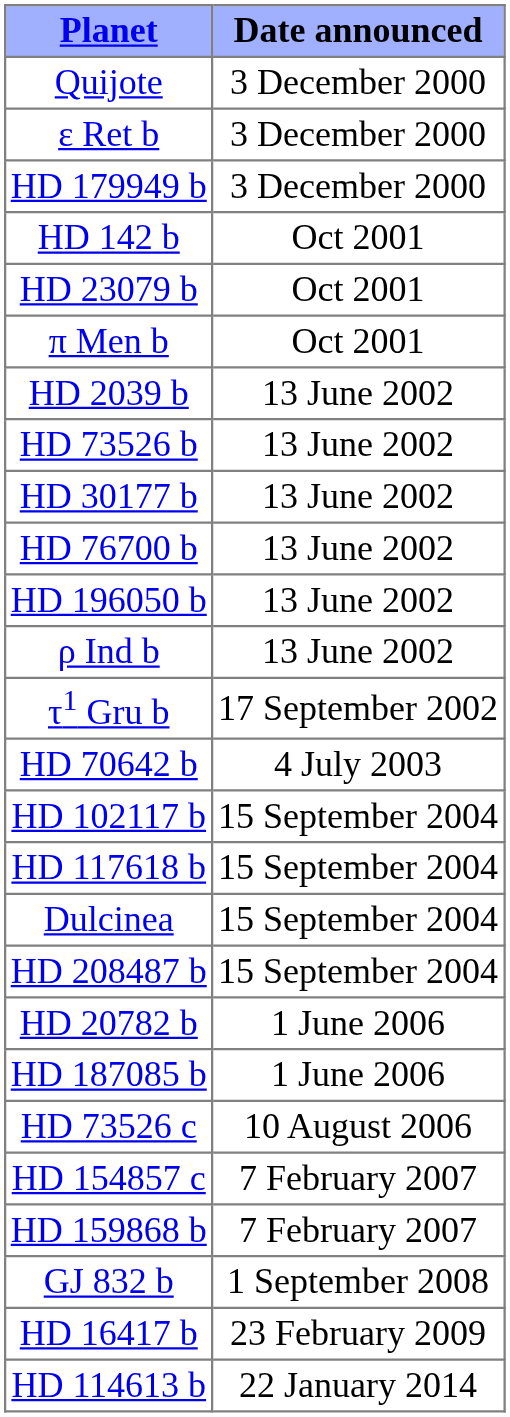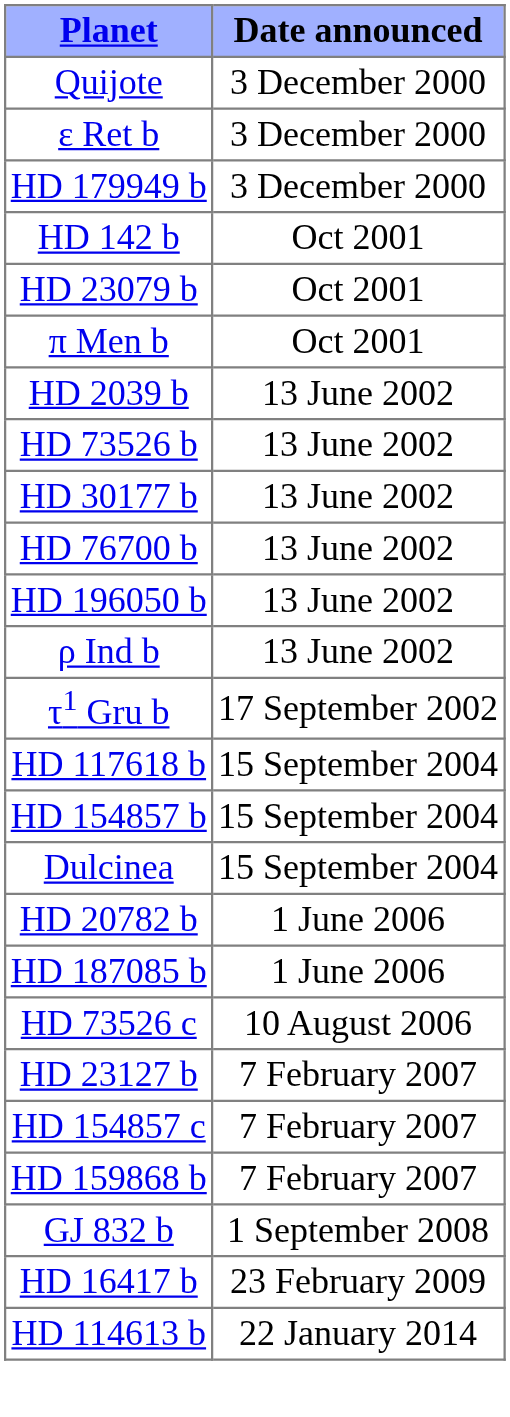 <table class="toccolours sortable" border=1 cellspacing=0 cellpadding=2 align=center style="text-align:center; border-collapse:collapse; margin-left: 0; margin-right: auto;">
 <tr bgcolor="#a0b0ff">
 <th><a href='#'>Planet</a></th>
 <th>Date announced</th>
 </tr>
 <tr>
 <td><a href='#'>Quijote</a></td>
 <td>3 December 2000</td>
 </tr>
 <tr>
 <td><a href='#'>ε Ret b</a></td>
 <td>3 December 2000</td>
 </tr>
 <tr>
 <td><a href='#'>HD 179949 b</a></td>
 <td>3 December 2000</td>
 </tr>
 <tr>
 <td><a href='#'>HD 142 b</a></td>
 <td>Oct 2001</td>
 </tr>
 <tr>
 <td><a href='#'>HD 23079 b</a></td>
 <td>Oct 2001</td>
 </tr>
 <tr>
 <td><a href='#'>π Men b</a></td>
 <td>Oct 2001</td>
 </tr>
 <tr>
 <td><a href='#'>HD 2039 b</a></td>
 <td>13 June 2002</td>
 </tr>
 <tr>
 <td><a href='#'>HD 73526 b</a></td>
 <td>13 June 2002</td>
 </tr>
 <tr>
 <td><a href='#'>HD 30177 b</a></td>
 <td>13 June 2002</td>
 </tr>
 <tr>
 <td><a href='#'>HD 76700 b</a></td>
 <td>13 June 2002</td>
 </tr>
 <tr>
 <td><a href='#'>HD 196050 b</a></td>
 <td>13 June 2002</td>
 </tr>
 <tr>
 <td><a href='#'>ρ Ind b</a></td>
 <td>13 June 2002</td>
 </tr>
 <tr>
 <td><a href='#'>τ<sup>1</sup> Gru b</a></td>
 <td>17 September 2002</td>
 </tr>
 <tr>
-<td><a href='#'>HD 70642 b</a></td>
-<td>4 July 2003</td>
-</tr>
-<tr>
-<td><a href='#'>HD 102117 b</a></td>
-<td>15 September 2004</td>
-</tr>
-<tr>
 <td><a href='#'>HD 117618 b</a></td>
 <td>15 September 2004</td>
 </tr>
 <tr>
-<td><a href='#'>Dulcinea</a></td>
+<td><a href='#'>HD 154857 b</a></td>
 <td>15 September 2004</td>
 </tr>
 <tr>
-<td><a href='#'>HD 208487 b</a></td>
+<td><a href='#'>Dulcinea</a></td>
 <td>15 September 2004</td>
 </tr>
 <tr>
 <td><a href='#'>HD 20782 b</a></td>
 <td>1 June 2006</td>
 </tr>
 <tr>
 <td><a href='#'>HD 187085 b</a></td>
 <td>1 June 2006</td>
 </tr>
 <tr>
 <td><a href='#'>HD 73526 c</a></td>
 <td>10 August 2006</td>
+</tr>
+<tr>
+<td><a href='#'>HD 23127 b</a></td>
+<td>7 February 2007</td>
 </tr>
 <tr>
 <td><a href='#'>HD 154857 c</a></td>
 <td>7 February 2007</td>
 </tr>
 <tr>
 <td><a href='#'>HD 159868 b</a></td>
 <td>7 February 2007</td>
 </tr>
 <tr>
 <td><a href='#'>GJ 832 b</a></td>
 <td>1 September 2008</td>
 </tr>
 <tr>
 <td><a href='#'>HD 16417 b</a></td>
 <td>23 February 2009</td>
 </tr>
 <tr>
 <td><a href='#'>HD 114613 b</a></td>
 <td>22 January 2014</td>
 </tr>
 </table>
